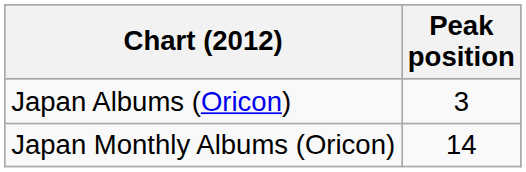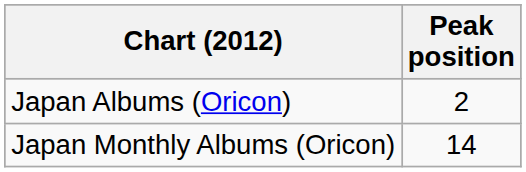 <table class="wikitable sortable">
 <tr>
 <th>Chart (2012)</th>
 <th>Peak<br>position</th>
 </tr>
 <tr>
 <td>Japan Albums (<a href='#'>Oricon</a>)</td>
-<td align="center">3</td>
+<td align="center">2</td>
 </tr>
 <tr>
 <td>Japan Monthly Albums (Oricon)</td>
 <td align="center">14</td>
 </tr>
 </table>
